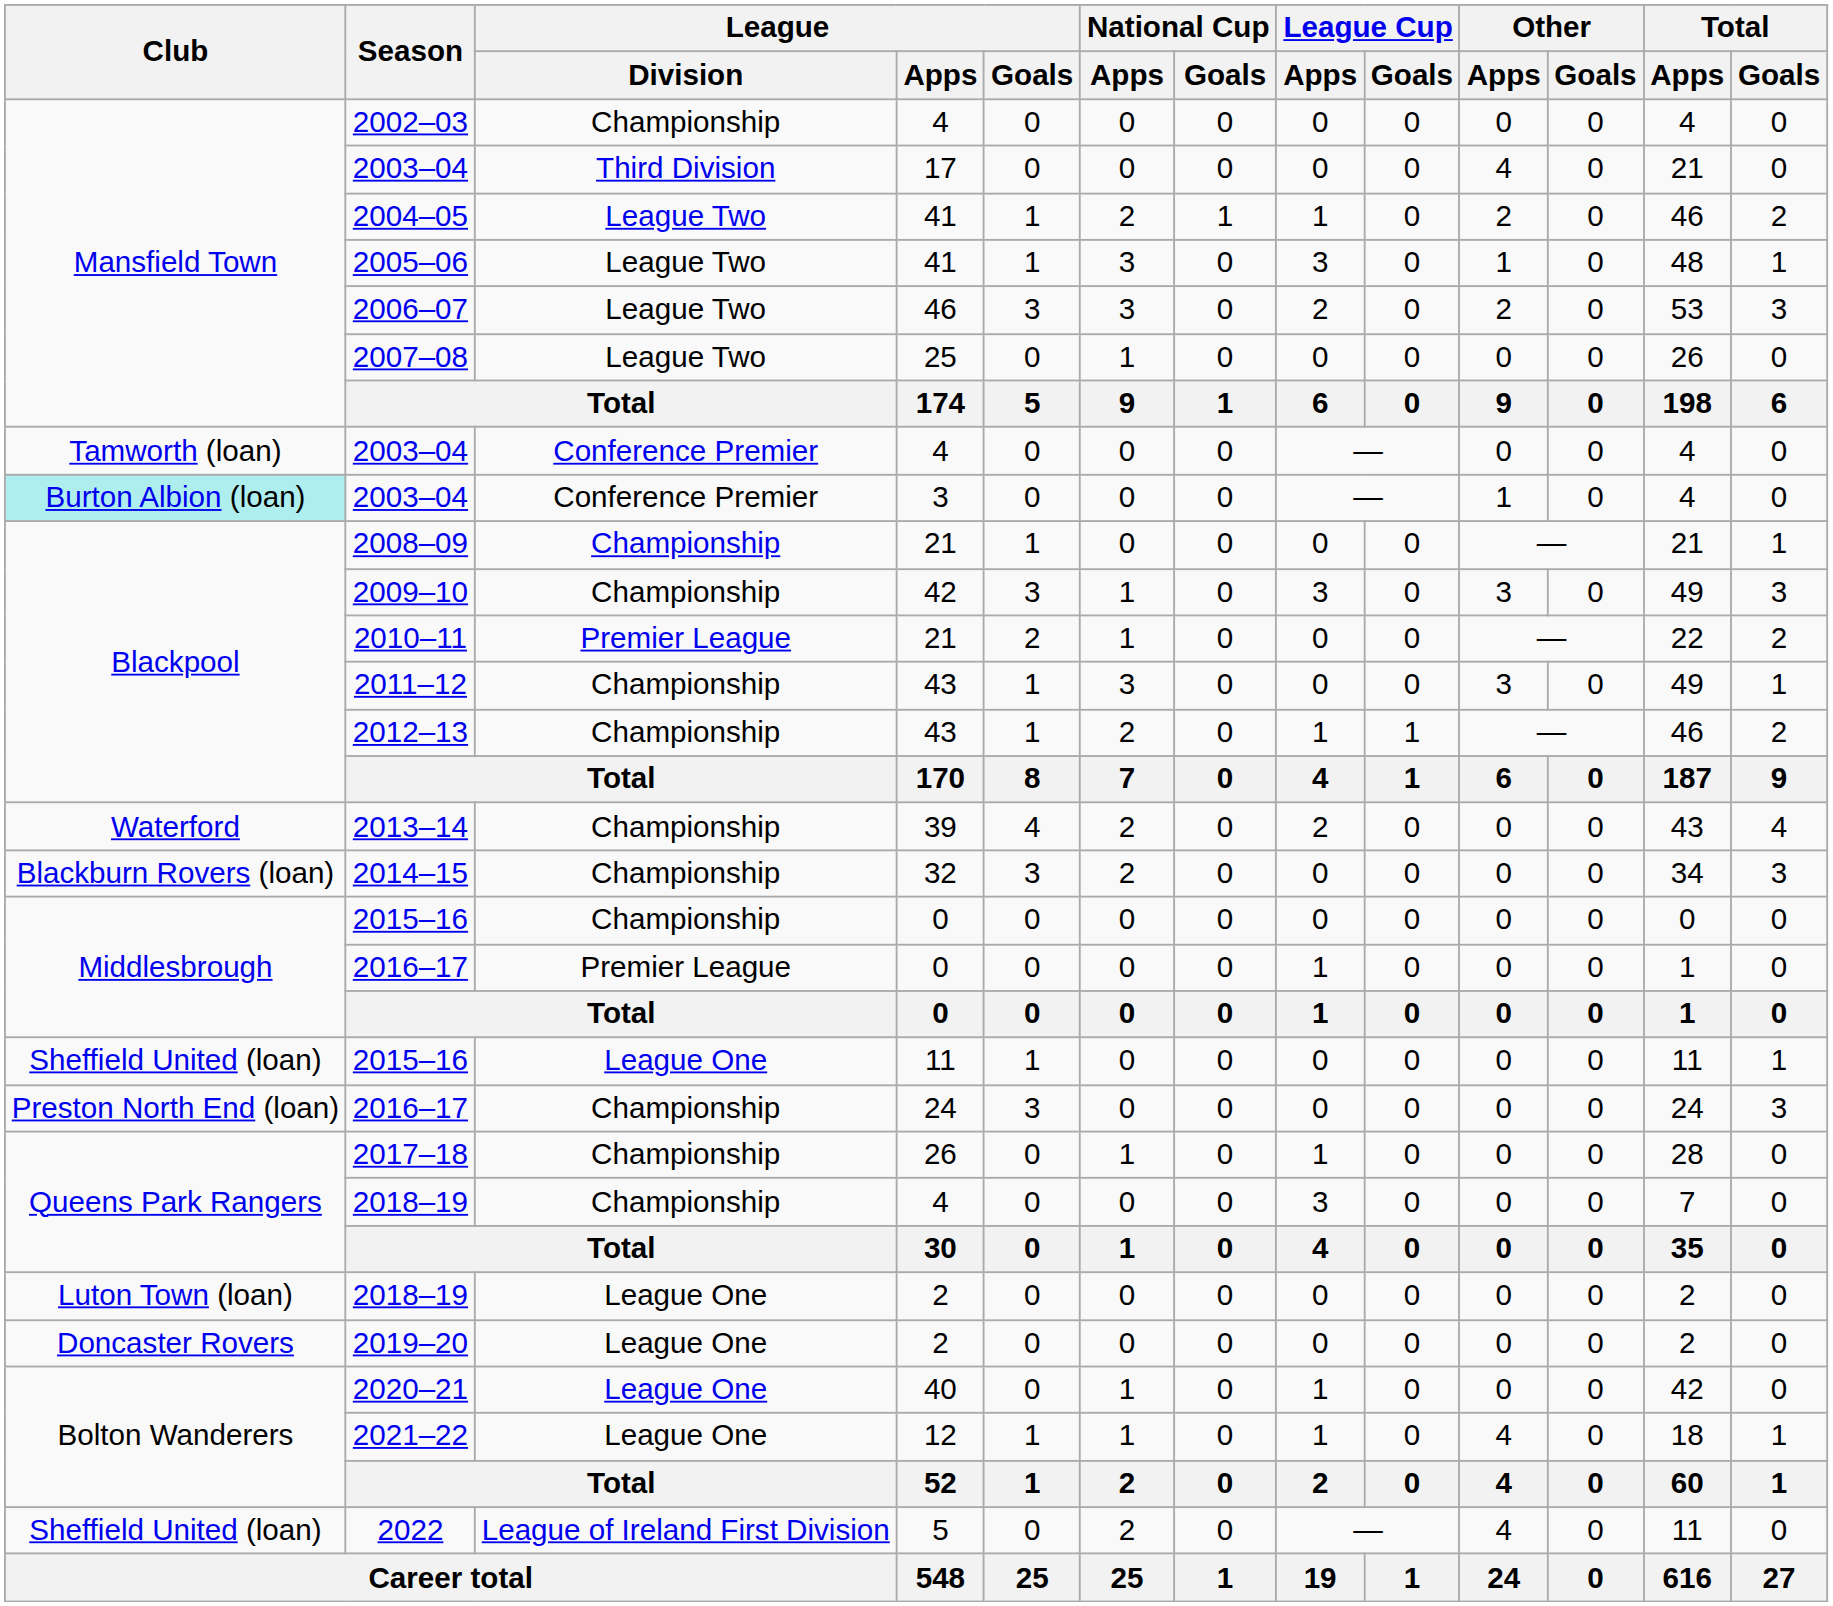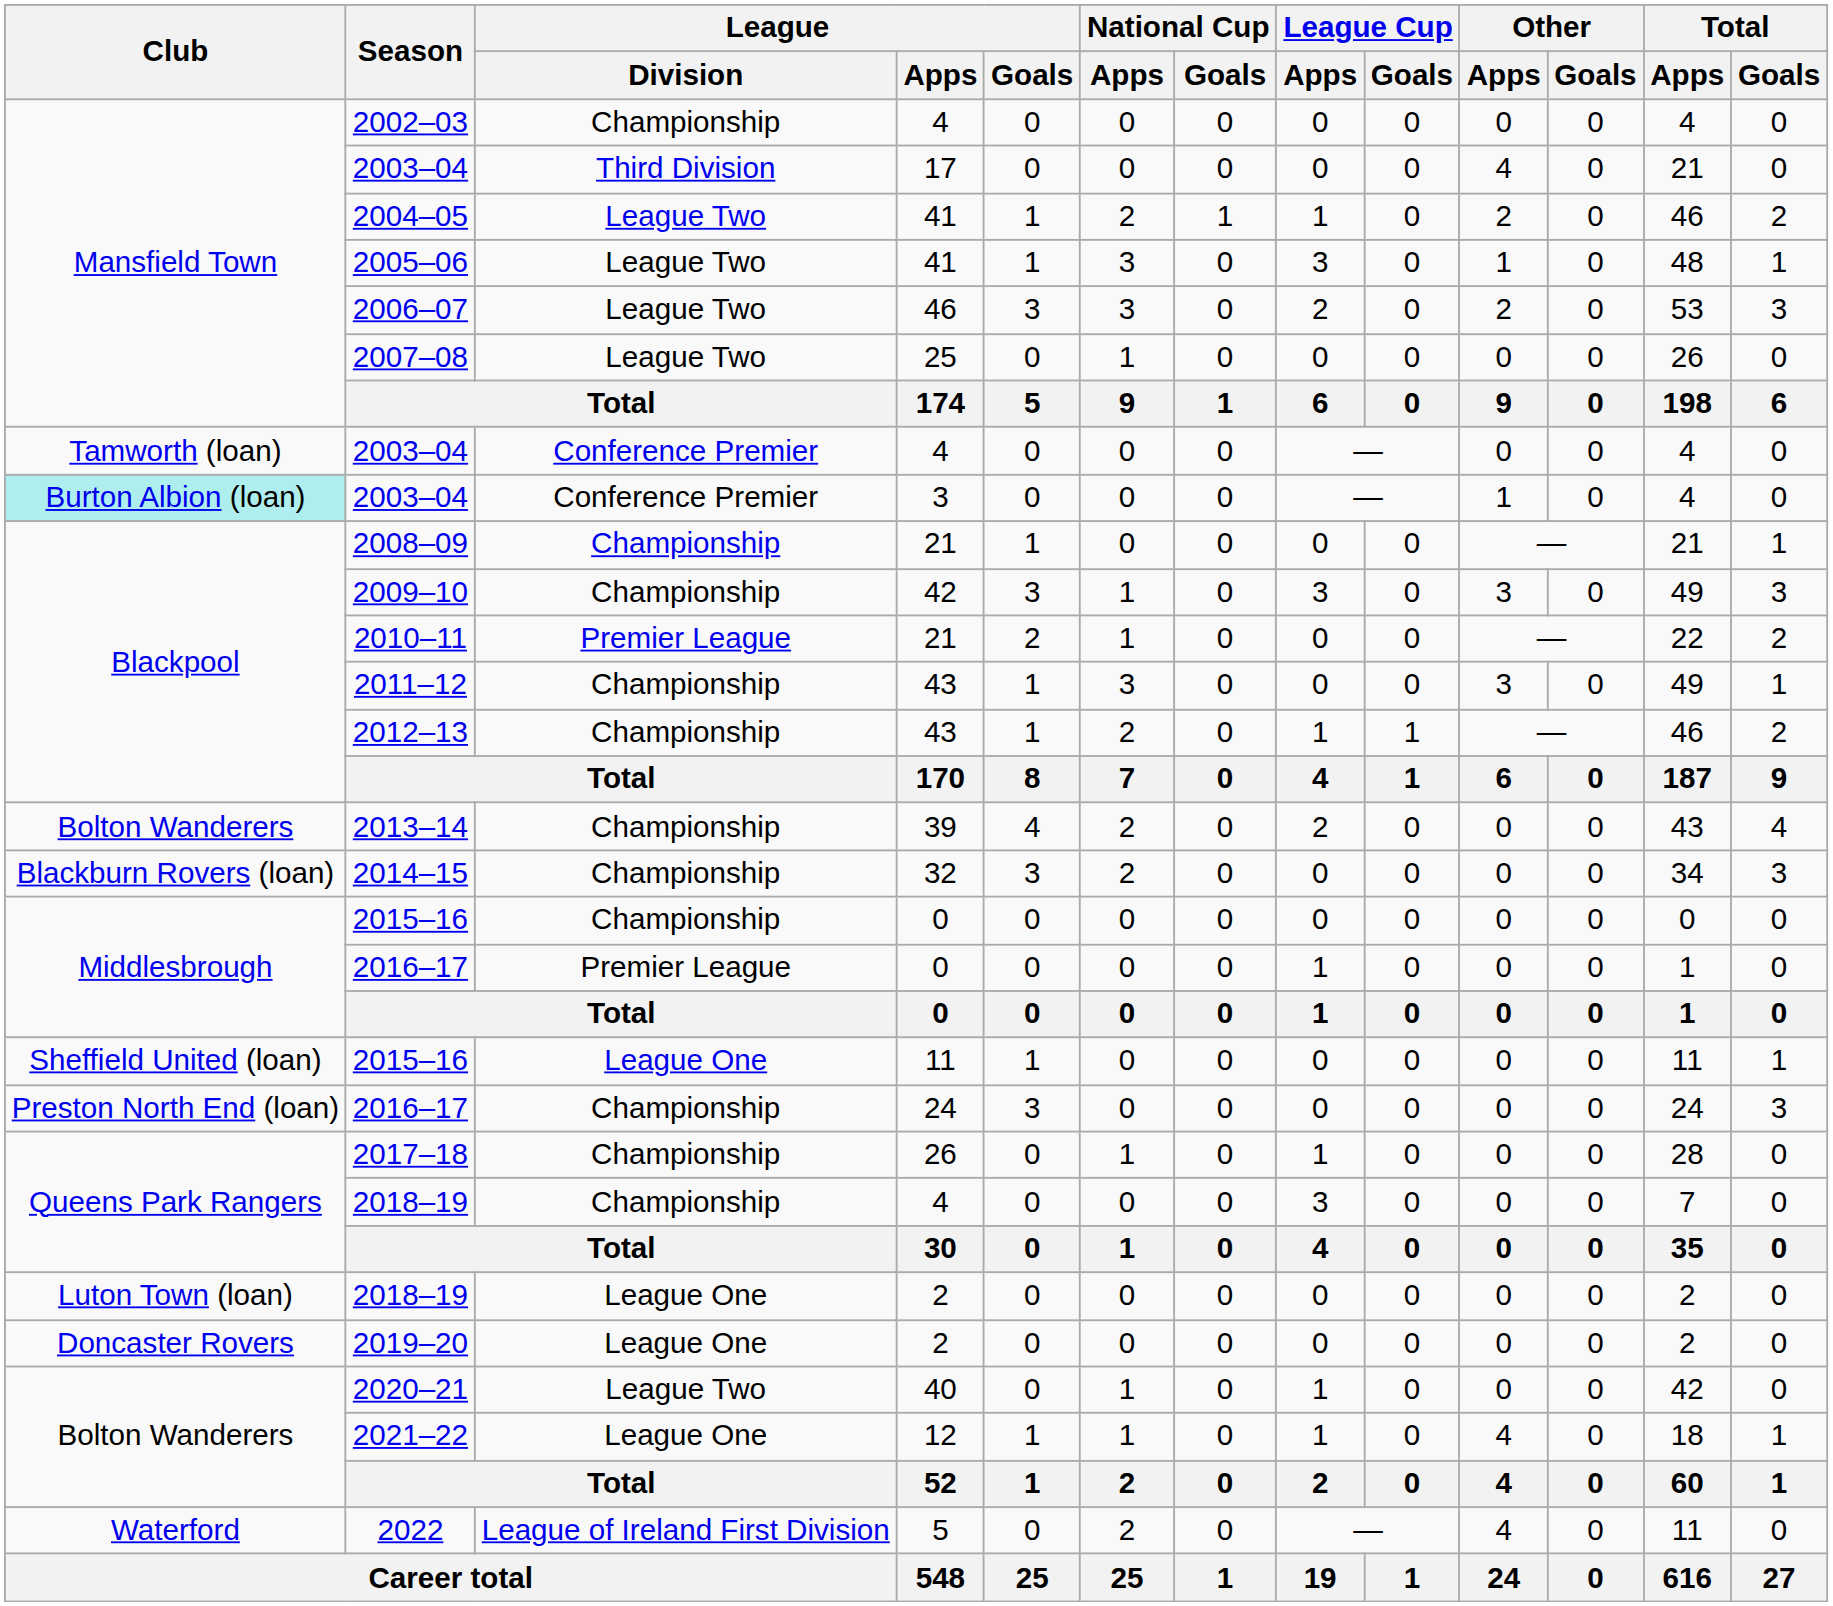 <table class="wikitable" style="text-align: center">
 <tr>
 <th rowspan=2>Club</th>
 <th rowspan=2>Season</th>
 <th colspan=3>League</th>
 <th colspan=2>National Cup</th>
 <th colspan=2><a href='#'>League Cup</a></th>
 <th colspan=2>Other</th>
 <th colspan=2>Total</th>
 </tr>
 <tr>
 <th>Division</th>
 <th>Apps</th>
 <th>Goals</th>
 <th>Apps</th>
 <th>Goals</th>
 <th>Apps</th>
 <th>Goals</th>
 <th>Apps</th>
 <th>Goals</th>
 <th>Apps</th>
 <th>Goals</th>
 </tr>
 <tr>
 <td rowspan=7><a href='#'>Mansfield Town</a></td>
 <td><a href='#'>2002–03</a></td>
 <td>Championship</td>
 <td>4</td>
 <td>0</td>
 <td>0</td>
 <td>0</td>
 <td>0</td>
 <td>0</td>
 <td>0</td>
 <td>0</td>
 <td>4</td>
 <td>0</td>
 </tr>
 <tr>
 <td><a href='#'>2003–04</a></td>
 <td><a href='#'>Third Division</a></td>
 <td>17</td>
 <td>0</td>
 <td>0</td>
 <td>0</td>
 <td>0</td>
 <td>0</td>
 <td>4</td>
 <td>0</td>
 <td>21</td>
 <td>0</td>
 </tr>
 <tr>
 <td><a href='#'>2004–05</a></td>
 <td><a href='#'>League Two</a></td>
 <td>41</td>
 <td>1</td>
 <td>2</td>
 <td>1</td>
 <td>1</td>
 <td>0</td>
 <td>2</td>
 <td>0</td>
 <td>46</td>
 <td>2</td>
 </tr>
 <tr>
 <td><a href='#'>2005–06</a></td>
 <td>League Two</td>
 <td>41</td>
 <td>1</td>
 <td>3</td>
 <td>0</td>
 <td>3</td>
 <td>0</td>
 <td>1</td>
 <td>0</td>
 <td>48</td>
 <td>1</td>
 </tr>
 <tr>
 <td><a href='#'>2006–07</a></td>
 <td>League Two</td>
 <td>46</td>
 <td>3</td>
 <td>3</td>
 <td>0</td>
 <td>2</td>
 <td>0</td>
 <td>2</td>
 <td>0</td>
 <td>53</td>
 <td>3</td>
 </tr>
 <tr>
 <td><a href='#'>2007–08</a></td>
 <td>League Two</td>
 <td>25</td>
 <td>0</td>
 <td>1</td>
 <td>0</td>
 <td>0</td>
 <td>0</td>
 <td>0</td>
 <td>0</td>
 <td>26</td>
 <td>0</td>
 </tr>
 <tr>
 <th colspan=2>Total</th>
 <th>174</th>
 <th>5</th>
 <th>9</th>
 <th>1</th>
 <th>6</th>
 <th>0</th>
 <th>9</th>
 <th>0</th>
 <th>198</th>
 <th>6</th>
 </tr>
 <tr>
 <td><a href='#'>Tamworth</a> (loan)</td>
 <td><a href='#'>2003–04</a></td>
 <td><a href='#'>Conference Premier</a></td>
 <td>4</td>
 <td>0</td>
 <td>0</td>
 <td>0</td>
 <td colspan="2">—</td>
 <td>0</td>
 <td>0</td>
 <td>4</td>
 <td>0</td>
 </tr>
 <tr>
 <td style="background: paleturquoise;"><a href='#'>Burton Albion</a> (loan)</td>
 <td><a href='#'>2003–04</a></td>
 <td>Conference Premier</td>
 <td>3</td>
 <td>0</td>
 <td>0</td>
 <td>0</td>
 <td colspan="2">—</td>
 <td>1</td>
 <td>0</td>
 <td>4</td>
 <td>0</td>
 </tr>
 <tr>
 <td rowspan=6><a href='#'>Blackpool</a></td>
 <td><a href='#'>2008–09</a></td>
 <td><a href='#'>Championship</a></td>
 <td>21</td>
 <td>1</td>
 <td>0</td>
 <td>0</td>
 <td>0</td>
 <td>0</td>
 <td colspan="2">—</td>
 <td>21</td>
 <td>1</td>
 </tr>
 <tr>
 <td><a href='#'>2009–10</a></td>
 <td>Championship</td>
 <td>42</td>
 <td>3</td>
 <td>1</td>
 <td>0</td>
 <td>3</td>
 <td>0</td>
 <td>3</td>
 <td>0</td>
 <td>49</td>
 <td>3</td>
 </tr>
 <tr>
 <td><a href='#'>2010–11</a></td>
 <td><a href='#'>Premier League</a></td>
 <td>21</td>
 <td>2</td>
 <td>1</td>
 <td>0</td>
 <td>0</td>
 <td>0</td>
 <td colspan="2">—</td>
 <td>22</td>
 <td>2</td>
 </tr>
 <tr>
 <td><a href='#'>2011–12</a></td>
 <td>Championship</td>
 <td>43</td>
 <td>1</td>
 <td>3</td>
 <td>0</td>
 <td>0</td>
 <td>0</td>
 <td>3</td>
 <td>0</td>
 <td>49</td>
 <td>1</td>
 </tr>
 <tr>
 <td><a href='#'>2012–13</a></td>
 <td>Championship</td>
 <td>43</td>
 <td>1</td>
 <td>2</td>
 <td>0</td>
 <td>1</td>
 <td>1</td>
 <td colspan="2">—</td>
 <td>46</td>
 <td>2</td>
 </tr>
 <tr>
 <th colspan=2>Total</th>
 <th>170</th>
 <th>8</th>
 <th>7</th>
 <th>0</th>
 <th>4</th>
 <th>1</th>
 <th>6</th>
 <th>0</th>
 <th>187</th>
 <th>9</th>
 </tr>
 <tr>
-<td><a href='#'>Waterford</a></td>
+<td><a href='#'>Bolton Wanderers</a></td>
 <td><a href='#'>2013–14</a></td>
 <td>Championship</td>
 <td>39</td>
 <td>4</td>
 <td>2</td>
 <td>0</td>
 <td>2</td>
 <td>0</td>
 <td>0</td>
 <td>0</td>
 <td>43</td>
 <td>4</td>
 </tr>
 <tr>
 <td><a href='#'>Blackburn Rovers</a> (loan)</td>
 <td><a href='#'>2014–15</a></td>
 <td>Championship</td>
 <td>32</td>
 <td>3</td>
 <td>2</td>
 <td>0</td>
 <td>0</td>
 <td>0</td>
 <td>0</td>
 <td>0</td>
 <td>34</td>
 <td>3</td>
 </tr>
 <tr>
 <td rowspan=3><a href='#'>Middlesbrough</a></td>
 <td><a href='#'>2015–16</a></td>
 <td>Championship</td>
 <td>0</td>
 <td>0</td>
 <td>0</td>
 <td>0</td>
 <td>0</td>
 <td>0</td>
 <td>0</td>
 <td>0</td>
 <td>0</td>
 <td>0</td>
 </tr>
 <tr>
 <td><a href='#'>2016–17</a></td>
 <td>Premier League</td>
 <td>0</td>
 <td>0</td>
 <td>0</td>
 <td>0</td>
 <td>1</td>
 <td>0</td>
 <td>0</td>
 <td>0</td>
 <td>1</td>
 <td>0</td>
 </tr>
 <tr>
 <th colspan=2>Total</th>
 <th>0</th>
 <th>0</th>
 <th>0</th>
 <th>0</th>
 <th>1</th>
 <th>0</th>
 <th>0</th>
 <th>0</th>
 <th>1</th>
 <th>0</th>
 </tr>
 <tr>
 <td><a href='#'>Sheffield United</a> (loan)</td>
 <td><a href='#'>2015–16</a></td>
 <td><a href='#'>League One</a></td>
 <td>11</td>
 <td>1</td>
 <td>0</td>
 <td>0</td>
 <td>0</td>
 <td>0</td>
 <td>0</td>
 <td>0</td>
 <td>11</td>
 <td>1</td>
 </tr>
 <tr>
 <td><a href='#'>Preston North End</a> (loan)</td>
 <td><a href='#'>2016–17</a></td>
 <td>Championship</td>
 <td>24</td>
 <td>3</td>
 <td>0</td>
 <td>0</td>
 <td>0</td>
 <td>0</td>
 <td>0</td>
 <td>0</td>
 <td>24</td>
 <td>3</td>
 </tr>
 <tr>
 <td rowspan="3"><a href='#'>Queens Park Rangers</a></td>
 <td><a href='#'>2017–18</a></td>
 <td>Championship</td>
 <td>26</td>
 <td>0</td>
 <td>1</td>
 <td>0</td>
 <td>1</td>
 <td>0</td>
 <td>0</td>
 <td>0</td>
 <td>28</td>
 <td>0</td>
 </tr>
 <tr>
 <td><a href='#'>2018–19</a></td>
 <td>Championship</td>
 <td>4</td>
 <td>0</td>
 <td>0</td>
 <td>0</td>
 <td>3</td>
 <td>0</td>
 <td>0</td>
 <td>0</td>
 <td>7</td>
 <td>0</td>
 </tr>
 <tr>
 <th colspan=2>Total</th>
 <th>30</th>
 <th>0</th>
 <th>1</th>
 <th>0</th>
 <th>4</th>
 <th>0</th>
 <th>0</th>
 <th>0</th>
 <th>35</th>
 <th>0</th>
 </tr>
 <tr>
 <td><a href='#'>Luton Town</a> (loan)</td>
 <td><a href='#'>2018–19</a></td>
 <td>League One</td>
 <td>2</td>
 <td>0</td>
 <td>0</td>
 <td>0</td>
 <td>0</td>
 <td>0</td>
 <td>0</td>
 <td>0</td>
 <td>2</td>
 <td>0</td>
 </tr>
 <tr>
 <td><a href='#'>Doncaster Rovers</a></td>
 <td><a href='#'>2019–20</a></td>
 <td>League One</td>
 <td>2</td>
 <td>0</td>
 <td>0</td>
 <td>0</td>
 <td>0</td>
 <td>0</td>
 <td>0</td>
 <td>0</td>
 <td>2</td>
 <td>0</td>
 </tr>
 <tr>
 <td rowspan="3">Bolton Wanderers</td>
 <td><a href='#'>2020–21</a></td>
-<td><a href='#'>League One</a></td>
+<td>League Two</td>
 <td>40</td>
 <td>0</td>
 <td>1</td>
 <td>0</td>
 <td>1</td>
 <td>0</td>
 <td>0</td>
 <td>0</td>
 <td>42</td>
 <td>0</td>
 </tr>
 <tr>
 <td><a href='#'>2021–22</a></td>
 <td>League One</td>
 <td>12</td>
 <td>1</td>
 <td>1</td>
 <td>0</td>
 <td>1</td>
 <td>0</td>
 <td>4</td>
 <td>0</td>
 <td>18</td>
 <td>1</td>
 </tr>
 <tr>
 <th colspan=2>Total</th>
 <th>52</th>
 <th>1</th>
 <th>2</th>
 <th>0</th>
 <th>2</th>
 <th>0</th>
 <th>4</th>
 <th>0</th>
 <th>60</th>
 <th>1</th>
 </tr>
 <tr>
-<td><a href='#'>Sheffield United</a> (loan)</td>
+<td><a href='#'>Waterford</a></td>
 <td><a href='#'>2022</a></td>
 <td><a href='#'>League of Ireland First Division</a></td>
 <td>5</td>
 <td>0</td>
 <td>2</td>
 <td>0</td>
 <td colspan="2">—</td>
 <td>4</td>
 <td>0</td>
 <td>11</td>
 <td>0</td>
 </tr>
 <tr>
 <th colspan=3>Career total</th>
 <th>548</th>
 <th>25</th>
 <th>25</th>
 <th>1</th>
 <th>19</th>
 <th>1</th>
 <th>24</th>
 <th>0</th>
 <th>616</th>
 <th>27</th>
 </tr>
 </table>
